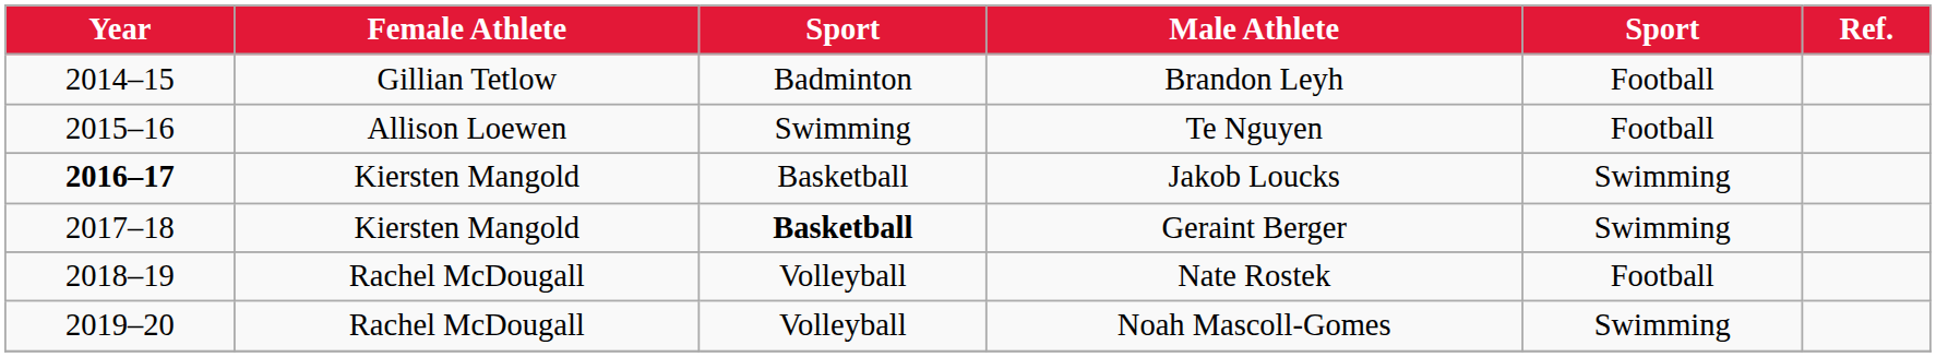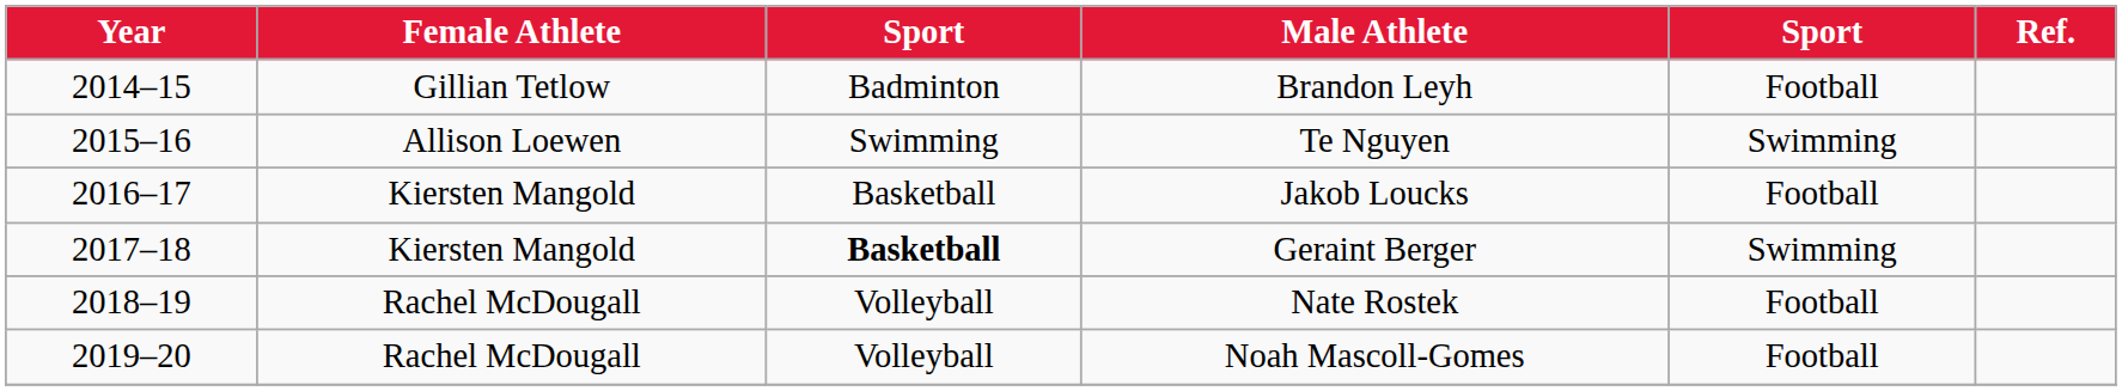 <table class="wikitable" width="50%">
 <tr align="center"  style=" background:#E31837;color:#FFFFFF;">
 <td><strong>Year</strong></td>
 <td><strong>Female Athlete</strong></td>
 <td><strong>Sport</strong></td>
 <td><strong>Male Athlete</strong></td>
 <td><strong>Sport</strong></td>
 <td><strong>Ref.</strong></td>
 </tr>
 <tr align="center" bgcolor="">
 <td>2014–15</td>
 <td>Gillian Tetlow</td>
 <td>Badminton</td>
 <td>Brandon Leyh</td>
 <td>Football</td>
 <td></td>
 </tr>
 <tr align="center" bgcolor="">
 <td>2015–16</td>
 <td>Allison Loewen</td>
 <td>Swimming</td>
 <td>Te Nguyen</td>
-<td>Football</td>
+<td>Swimming</td>
 <td></td>
 </tr>
 <tr align="center" bgcolor="">
-<td><strong>2016–17</strong></td>
+<td>2016–17</td>
 <td>Kiersten Mangold</td>
 <td>Basketball</td>
 <td>Jakob Loucks</td>
-<td>Swimming</td>
+<td>Football</td>
 <td></td>
 </tr>
 <tr align="center" bgcolor="">
 <td>2017–18</td>
 <td>Kiersten Mangold</td>
 <td><strong>Basketball</strong></td>
 <td>Geraint Berger</td>
 <td>Swimming</td>
 <td></td>
 </tr>
 <tr align="center" bgcolor="">
 <td>2018–19</td>
 <td>Rachel McDougall</td>
 <td>Volleyball</td>
 <td>Nate Rostek</td>
 <td>Football</td>
 <td></td>
 </tr>
 <tr align="center" bgcolor="">
 <td>2019–20</td>
 <td>Rachel McDougall</td>
 <td>Volleyball</td>
 <td>Noah Mascoll-Gomes</td>
-<td>Swimming</td>
+<td>Football</td>
 <td></td>
 </tr>
 <tr align="center" bgcolor="">
 </tr>
 </table>
